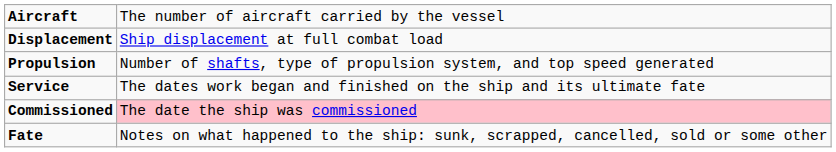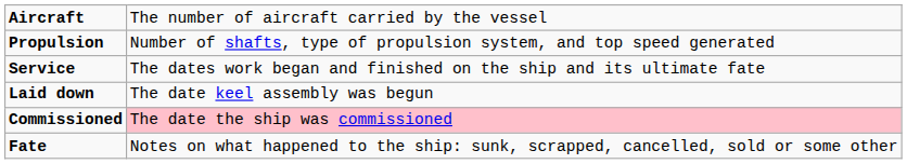 <table class="wikitable">
 <tr>
 <td><strong>Aircraft</strong></td>
 <td>The number of aircraft carried by the vessel</td>
-</tr>
-<tr>
-<td><strong>Displacement</strong></td>
-<td><a href='#'>Ship displacement</a> at full combat load</td>
 </tr>
 <tr>
 <td><strong>Propulsion</strong></td>
 <td>Number of <a href='#'>shafts</a>, type of propulsion system, and top speed generated</td>
 </tr>
 <tr>
 <td><strong>Service</strong></td>
 <td>The dates work began and finished on the ship and its ultimate fate</td>
 </tr>
 <tr>
+<td><strong>Laid down</strong></td>
+<td>The date <a href='#'>keel</a> assembly was begun</td>
+</tr>
+<tr>
 <td><strong>Commissioned</strong></td>
 <td style="background: pink;">The date the ship was <a href='#'>commissioned</a></td>
 </tr>
 <tr>
 <td><strong>Fate</strong></td>
 <td>Notes on what happened to the ship: sunk, scrapped, cancelled, sold or some other</td>
 </tr>
 </table>
